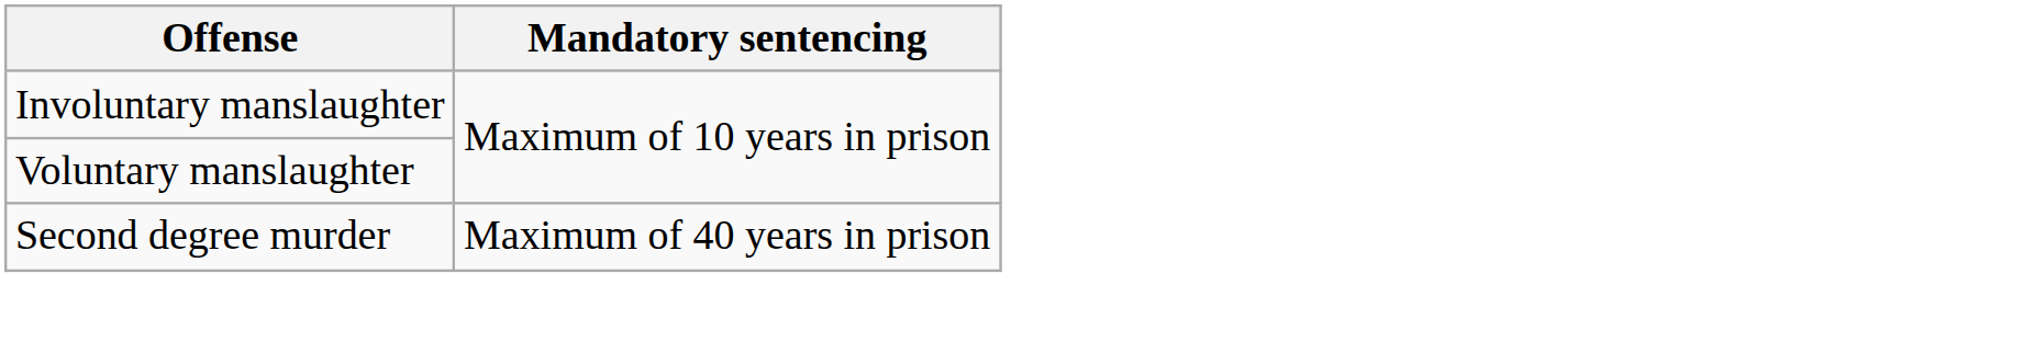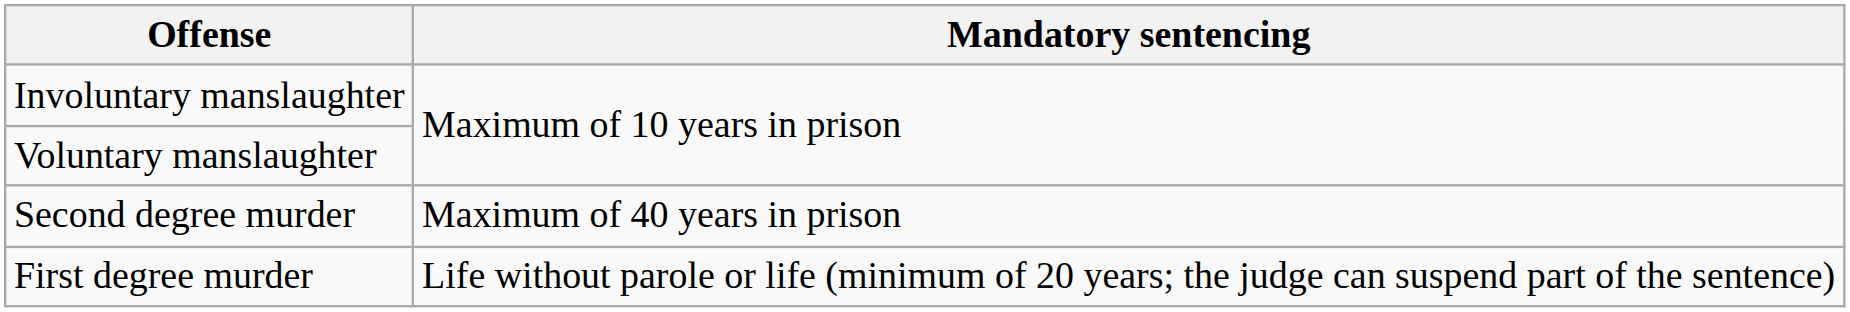 <table class="wikitable">
 <tr>
 <th>Offense</th>
 <th>Mandatory sentencing</th>
 </tr>
 <tr>
 <td>Involuntary manslaughter</td>
 <td rowspan="2">Maximum of 10 years in prison</td>
 </tr>
 <tr>
 <td>Voluntary manslaughter</td>
 </tr>
 <tr>
 <td>Second degree murder</td>
 <td>Maximum of 40 years in prison</td>
 </tr>
+<tr>
+<td>First degree murder</td>
+<td>Life without parole or life (minimum of 20 years; the judge can suspend part of the sentence)</td>
+</tr>
 </table>
